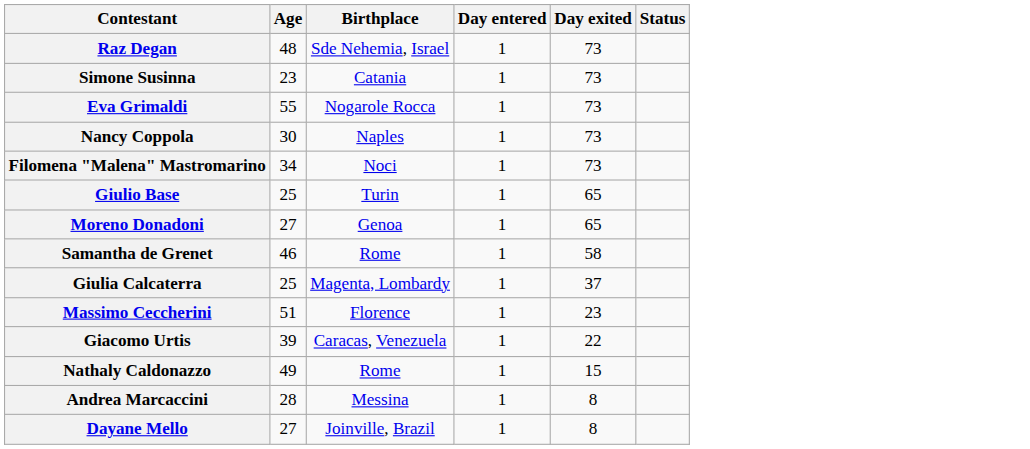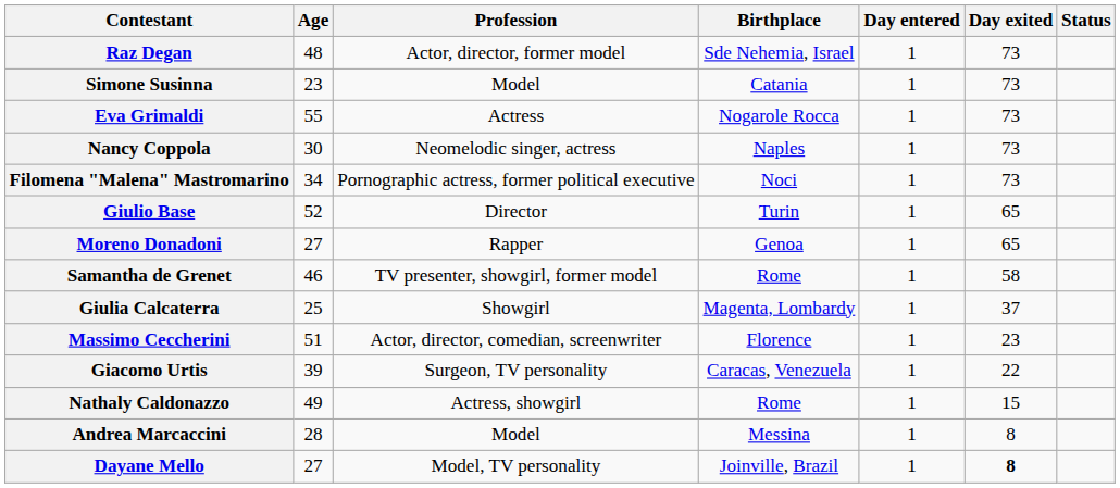 <table class="wikitable sortable" style="text-align:center; line-height:20px; width:auto;">
 <tr>
 <th>Contestant</th>
 <th>Age</th>
+<th>Profession</th>
 <th>Birthplace</th>
 <th>Day entered</th>
 <th>Day exited</th>
 <th>Status</th>
 </tr>
 <tr>
 <th><a href='#'>Raz Degan</a></th>
 <td>48</td>
+<td>Actor, director, former model</td>
 <td><a href='#'>Sde Nehemia</a>, <a href='#'>Israel</a></td>
 <td>1</td>
 <td>73</td>
 <td></td>
 </tr>
 <tr>
 <th>Simone Susinna</th>
 <td>23</td>
+<td>Model</td>
 <td><a href='#'>Catania</a></td>
 <td>1</td>
 <td>73</td>
 <td></td>
 </tr>
 <tr>
 <th><a href='#'>Eva Grimaldi</a></th>
 <td>55</td>
+<td>Actress</td>
 <td><a href='#'>Nogarole Rocca</a></td>
 <td>1</td>
 <td>73</td>
 <td></td>
 </tr>
 <tr>
 <th>Nancy Coppola</th>
 <td>30</td>
+<td>Neomelodic singer, actress</td>
 <td><a href='#'>Naples</a></td>
 <td>1</td>
 <td>73</td>
 <td></td>
 </tr>
 <tr>
 <th>Filomena "Malena" Mastromarino</th>
 <td>34</td>
+<td>Pornographic actress, former political executive</td>
 <td><a href='#'>Noci</a></td>
 <td>1</td>
 <td>73</td>
 <td></td>
 </tr>
 <tr>
 <th><a href='#'>Giulio Base</a></th>
-<td>25</td>
+<td>52</td>
+<td>Director</td>
 <td><a href='#'>Turin</a></td>
 <td>1</td>
 <td>65</td>
 <td></td>
 </tr>
 <tr>
 <th><a href='#'>Moreno Donadoni</a></th>
 <td>27</td>
+<td>Rapper</td>
 <td><a href='#'>Genoa</a></td>
 <td>1</td>
 <td>65</td>
 <td></td>
 </tr>
 <tr>
 <th>Samantha de Grenet</th>
 <td>46</td>
+<td>TV presenter, showgirl, former model</td>
 <td><a href='#'>Rome</a></td>
 <td>1</td>
 <td>58</td>
 <td></td>
 </tr>
 <tr>
 <th>Giulia Calcaterra</th>
 <td>25</td>
+<td>Showgirl</td>
 <td><a href='#'>Magenta, Lombardy</a></td>
 <td>1</td>
 <td>37</td>
 <td></td>
 </tr>
 <tr>
 <th><a href='#'>Massimo Ceccherini</a></th>
 <td>51</td>
+<td>Actor, director, comedian, screenwriter</td>
 <td><a href='#'>Florence</a></td>
 <td>1</td>
 <td>23</td>
 <td></td>
 </tr>
 <tr>
 <th>Giacomo Urtis</th>
 <td>39</td>
+<td>Surgeon, TV personality</td>
 <td><a href='#'>Caracas</a>, <a href='#'>Venezuela</a></td>
 <td>1</td>
 <td>22</td>
 <td></td>
 </tr>
 <tr>
 <th>Nathaly Caldonazzo</th>
 <td>49</td>
+<td>Actress, showgirl</td>
 <td><a href='#'>Rome</a></td>
 <td>1</td>
 <td>15</td>
 <td></td>
 </tr>
 <tr>
 <th>Andrea Marcaccini</th>
 <td>28</td>
+<td>Model</td>
 <td><a href='#'>Messina</a></td>
 <td>1</td>
 <td>8</td>
 <td></td>
 </tr>
 <tr>
 <th><a href='#'>Dayane Mello</a></th>
 <td>27</td>
+<td>Model, TV personality</td>
 <td><a href='#'>Joinville</a>, <a href='#'>Brazil</a></td>
 <td>1</td>
-<td>8</td>
+<td><strong>8</strong></td>
 <td></td>
 </tr>
 </table>
